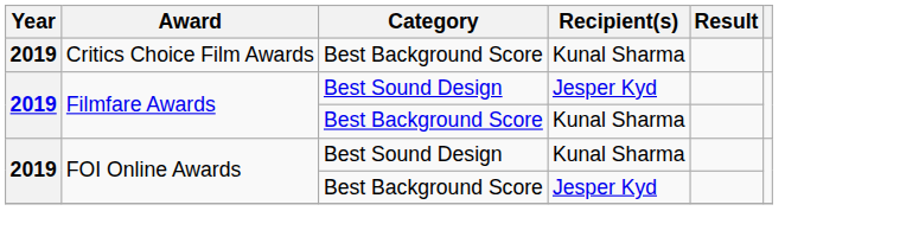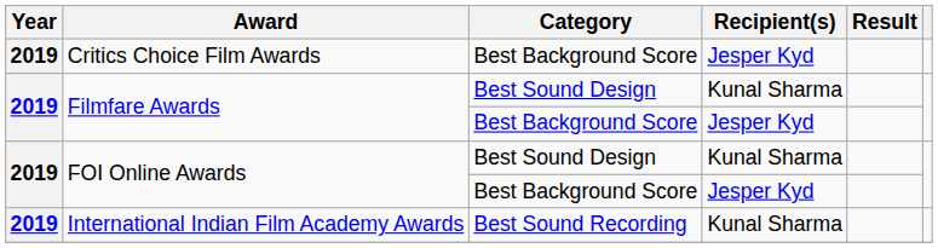 <table class="wikitable plainrowheaders sortable">
 <tr>
 <th scope="col">Year</th>
 <th scope="col">Award</th>
 <th scope="col">Category</th>
 <th scope="col">Recipient(s)</th>
 <th scope="col">Result</th>
 <th scope="col" class="unsortable"></th>
 </tr>
 <tr>
 <th scope="row">2019</th>
 <td>Critics Choice Film Awards</td>
 <td>Best Background Score</td>
-<td>Kunal Sharma</td>
+<td><a href='#'>Jesper Kyd</a></td>
 <td></td>
 <td></td>
 </tr>
 <tr>
 <th scope="row" rowspan="2"><a href='#'>2019</a></th>
 <td rowspan="2"><a href='#'>Filmfare Awards</a></td>
 <td><a href='#'>Best Sound Design</a></td>
-<td><a href='#'>Jesper Kyd</a></td>
+<td>Kunal Sharma</td>
 <td></td>
 <td rowspan="2"></td>
 </tr>
 <tr>
 <td><a href='#'>Best Background Score</a></td>
-<td>Kunal Sharma</td>
+<td><a href='#'>Jesper Kyd</a></td>
 <td></td>
 </tr>
 <tr>
 <th scope="row" rowspan="2">2019</th>
 <td rowspan="2">FOI Online Awards</td>
 <td>Best Sound Design</td>
 <td>Kunal Sharma</td>
 <td></td>
 <td rowspan="2"></td>
 </tr>
 <tr>
 <td>Best Background Score</td>
 <td><a href='#'>Jesper Kyd</a></td>
 <td></td>
 </tr>
 <tr>
+<th scope="row"><a href='#'>2019</a></th>
+<td><a href='#'>International Indian Film Academy Awards</a></td>
+<td><a href='#'>Best Sound Recording</a></td>
+<td>Kunal Sharma</td>
+<td></td>
+<td></td>
+</tr>
+<tr>
 </tr>
 </table>
